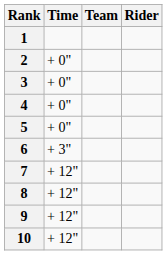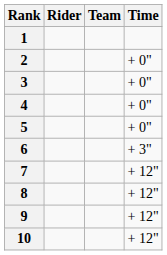 <table class="wikitable">
 <tr>
 <th scope="col">Rank</th>
+<th scope="col">Rider</th>
+<th scope="col">Team</th>
 <th scope="col">Time</th>
-<th scope="col">Team</th>
-<th scope="col">Rider</th>
 </tr>
 <tr>
 <th scope="row">1</th>
 <td></td>
 <td></td>
 <td></td>
 </tr>
 <tr>
 <th scope="row">2</th>
-<td>+ 0"</td>
 <td></td>
 <td></td>
+<td>+ 0"</td>
 </tr>
 <tr>
 <th scope="row">3</th>
-<td>+ 0"</td>
 <td></td>
 <td></td>
+<td>+ 0"</td>
 </tr>
 <tr>
 <th scope="row">4</th>
-<td>+ 0"</td>
 <td></td>
 <td></td>
+<td>+ 0"</td>
 </tr>
 <tr>
 <th scope="row">5</th>
-<td>+ 0"</td>
 <td></td>
 <td></td>
+<td>+ 0"</td>
 </tr>
 <tr>
 <th>6</th>
-<td>+ 3"</td>
 <td></td>
 <td></td>
+<td>+ 3"</td>
 </tr>
 <tr>
 <th>7</th>
-<td>+ 12"</td>
 <td></td>
 <td></td>
+<td>+ 12"</td>
 </tr>
 <tr>
 <th>8</th>
-<td>+ 12"</td>
 <td></td>
 <td></td>
+<td>+ 12"</td>
 </tr>
 <tr>
 <th>9</th>
-<td>+ 12"</td>
 <td></td>
 <td></td>
+<td>+ 12"</td>
 </tr>
 <tr>
 <th>10</th>
-<td>+ 12"</td>
 <td></td>
 <td></td>
+<td>+ 12"</td>
 </tr>
 </table>
